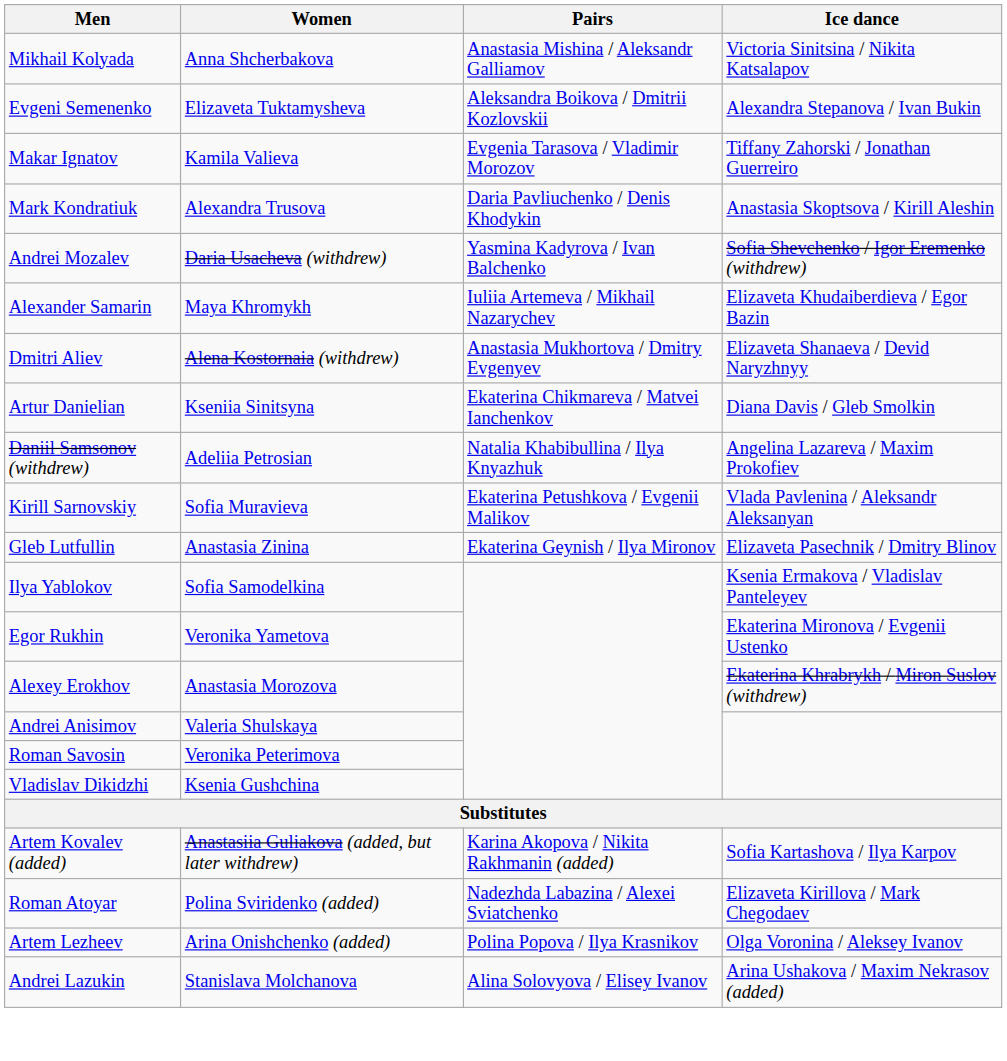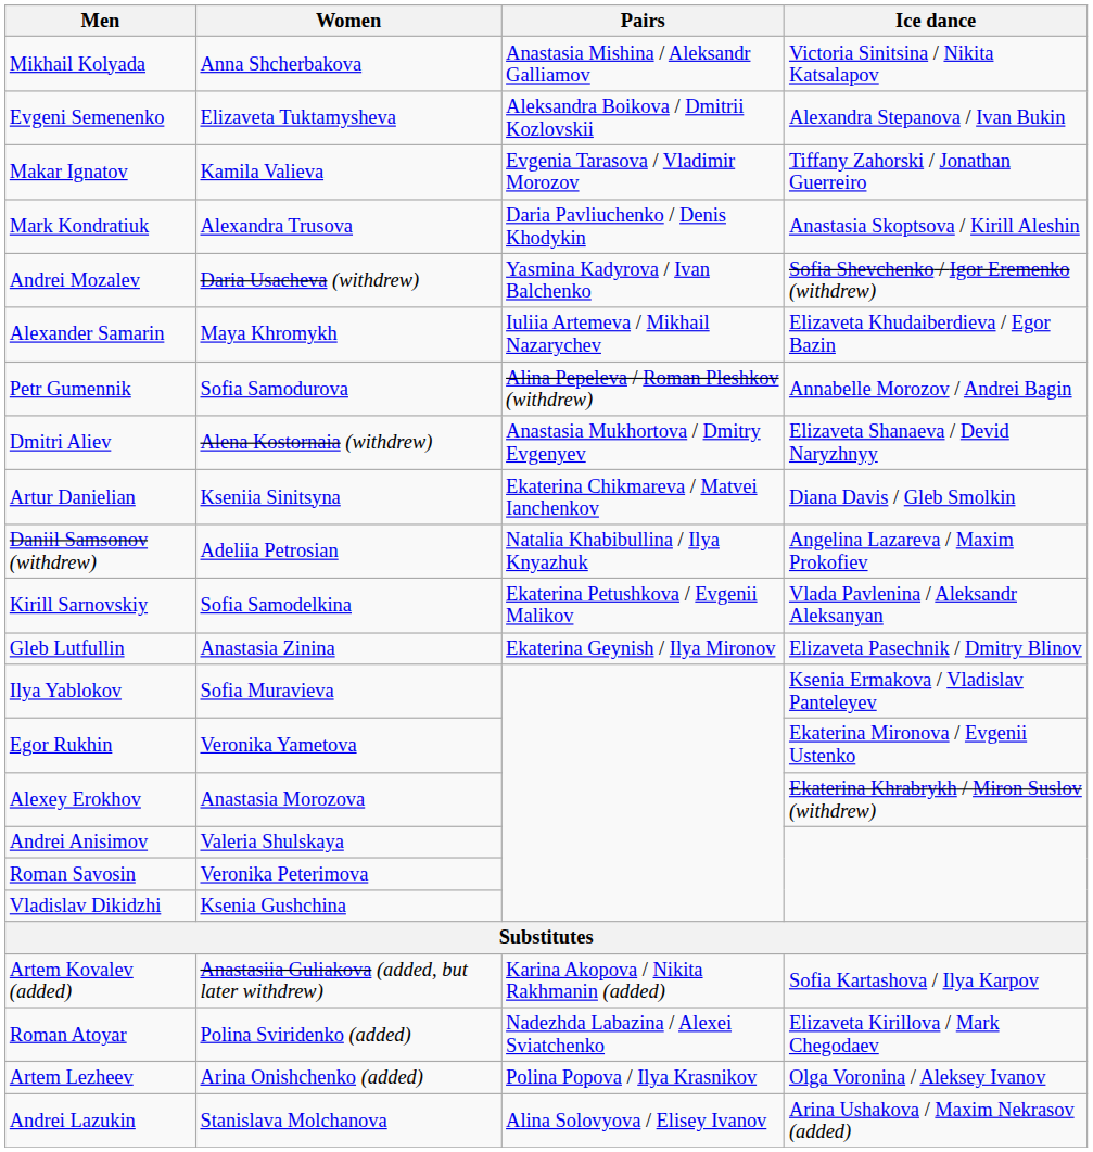 <table class="wikitable">
 <tr>
 <th>Men</th>
 <th>Women</th>
 <th>Pairs</th>
 <th>Ice dance</th>
 </tr>
 <tr>
 <td><a href='#'>Mikhail Kolyada</a></td>
 <td><a href='#'>Anna Shcherbakova</a></td>
 <td><a href='#'>Anastasia Mishina</a> / <a href='#'>Aleksandr Galliamov</a></td>
 <td><a href='#'>Victoria Sinitsina</a> / <a href='#'>Nikita Katsalapov</a></td>
 </tr>
 <tr>
 <td><a href='#'>Evgeni Semenenko</a></td>
 <td><a href='#'>Elizaveta Tuktamysheva</a></td>
 <td><a href='#'>Aleksandra Boikova</a> / <a href='#'>Dmitrii Kozlovskii</a></td>
 <td><a href='#'>Alexandra Stepanova</a> / <a href='#'>Ivan Bukin</a></td>
 </tr>
 <tr>
 <td><a href='#'>Makar Ignatov</a></td>
 <td><a href='#'>Kamila Valieva</a></td>
 <td><a href='#'>Evgenia Tarasova</a> / <a href='#'>Vladimir Morozov</a></td>
 <td><a href='#'>Tiffany Zahorski</a> / <a href='#'>Jonathan Guerreiro</a></td>
 </tr>
 <tr>
 <td><a href='#'>Mark Kondratiuk</a></td>
 <td><a href='#'>Alexandra Trusova</a></td>
 <td><a href='#'>Daria Pavliuchenko</a> / <a href='#'>Denis Khodykin</a></td>
 <td><a href='#'>Anastasia Skoptsova</a> / <a href='#'>Kirill Aleshin</a></td>
 </tr>
 <tr>
 <td><a href='#'>Andrei Mozalev</a></td>
 <td><s><a href='#'>Daria Usacheva</a></s> <em>(withdrew)</em></td>
 <td><a href='#'>Yasmina Kadyrova</a> / <a href='#'>Ivan Balchenko</a></td>
 <td><s><a href='#'>Sofia Shevchenko</a> / <a href='#'>Igor Eremenko</a></s> <em>(withdrew)</em></td>
 </tr>
 <tr>
 <td><a href='#'>Alexander Samarin</a></td>
 <td><a href='#'>Maya Khromykh</a></td>
 <td><a href='#'>Iuliia Artemeva</a> / <a href='#'>Mikhail Nazarychev</a></td>
 <td><a href='#'>Elizaveta Khudaiberdieva</a> / <a href='#'>Egor Bazin</a></td>
 </tr>
 <tr>
+<td><a href='#'>Petr Gumennik</a></td>
+<td><a href='#'>Sofia Samodurova</a></td>
+<td><s><a href='#'>Alina Pepeleva</a> / <a href='#'>Roman Pleshkov</a></s> <em>(withdrew)</em></td>
+<td><a href='#'>Annabelle Morozov</a> / <a href='#'>Andrei Bagin</a></td>
+</tr>
+<tr>
 <td><a href='#'>Dmitri Aliev</a></td>
 <td><s><a href='#'>Alena Kostornaia</a></s> <em>(withdrew)</em></td>
 <td><a href='#'>Anastasia Mukhortova</a> / <a href='#'>Dmitry Evgenyev</a></td>
 <td><a href='#'>Elizaveta Shanaeva</a> / <a href='#'>Devid Naryzhnyy</a></td>
 </tr>
 <tr>
 <td><a href='#'>Artur Danielian</a></td>
 <td><a href='#'>Kseniia Sinitsyna</a></td>
 <td><a href='#'>Ekaterina Chikmareva</a> / <a href='#'>Matvei Ianchenkov</a></td>
 <td><a href='#'>Diana Davis</a> / <a href='#'>Gleb Smolkin</a></td>
 </tr>
 <tr>
 <td><s><a href='#'>Daniil Samsonov</a></s> <em>(withdrew)</em></td>
 <td><a href='#'>Adeliia Petrosian</a></td>
 <td><a href='#'>Natalia Khabibullina</a> / <a href='#'>Ilya Knyazhuk</a></td>
 <td><a href='#'>Angelina Lazareva</a> / <a href='#'>Maxim Prokofiev</a></td>
 </tr>
 <tr>
 <td><a href='#'>Kirill Sarnovskiy</a></td>
-<td><a href='#'>Sofia Muravieva</a></td>
+<td><a href='#'>Sofia Samodelkina</a></td>
 <td><a href='#'>Ekaterina Petushkova</a> / <a href='#'>Evgenii Malikov</a></td>
 <td><a href='#'>Vlada Pavlenina</a> / <a href='#'>Aleksandr Aleksanyan</a></td>
 </tr>
 <tr>
 <td><a href='#'>Gleb Lutfullin</a></td>
 <td><a href='#'>Anastasia Zinina</a></td>
 <td><a href='#'>Ekaterina Geynish</a> / <a href='#'>Ilya Mironov</a></td>
 <td><a href='#'>Elizaveta Pasechnik</a> / <a href='#'>Dmitry Blinov</a></td>
 </tr>
 <tr>
 <td><a href='#'>Ilya Yablokov</a></td>
-<td><a href='#'>Sofia Samodelkina</a></td>
+<td><a href='#'>Sofia Muravieva</a></td>
 <td rowspan=6></td>
 <td><a href='#'>Ksenia Ermakova</a> / <a href='#'>Vladislav Panteleyev</a></td>
 </tr>
 <tr>
 <td><a href='#'>Egor Rukhin</a></td>
 <td><a href='#'>Veronika Yametova</a></td>
 <td><a href='#'>Ekaterina Mironova</a> / <a href='#'>Evgenii Ustenko</a></td>
 </tr>
 <tr>
 <td><a href='#'>Alexey Erokhov</a></td>
 <td><a href='#'>Anastasia Morozova</a></td>
 <td><s><a href='#'>Ekaterina Khrabrykh</a> / <a href='#'>Miron Suslov</a></s> <em>(withdrew)</em></td>
 </tr>
 <tr>
 <td><a href='#'>Andrei Anisimov</a></td>
 <td><a href='#'>Valeria Shulskaya</a></td>
 <td rowspan=3></td>
 </tr>
 <tr>
 <td><a href='#'>Roman Savosin</a></td>
 <td><a href='#'>Veronika Peterimova</a></td>
 </tr>
 <tr>
 <td><a href='#'>Vladislav Dikidzhi</a></td>
 <td><a href='#'>Ksenia Gushchina</a></td>
 </tr>
 <tr>
 <th colspan=4>Substitutes</th>
 </tr>
 <tr>
 <td><a href='#'>Artem Kovalev</a> <em>(added)</em></td>
 <td><s><a href='#'>Anastasiia Guliakova</a></s> <em>(added, but later withdrew)</em></td>
 <td><a href='#'>Karina Akopova</a> / <a href='#'>Nikita Rakhmanin</a> <em>(added)</em></td>
 <td><a href='#'>Sofia Kartashova</a> / <a href='#'>Ilya Karpov</a></td>
 </tr>
 <tr>
 <td><a href='#'>Roman Atoyar</a></td>
 <td><a href='#'>Polina Sviridenko</a> <em>(added)</em></td>
 <td><a href='#'>Nadezhda Labazina</a> / <a href='#'>Alexei Sviatchenko</a></td>
 <td><a href='#'>Elizaveta Kirillova</a> / <a href='#'>Mark Chegodaev</a></td>
 </tr>
 <tr>
 <td><a href='#'>Artem Lezheev</a></td>
 <td><a href='#'>Arina Onishchenko</a> <em>(added)</em></td>
 <td><a href='#'>Polina Popova</a> / <a href='#'>Ilya Krasnikov</a></td>
 <td><a href='#'>Olga Voronina</a> / <a href='#'>Aleksey Ivanov</a></td>
 </tr>
 <tr>
 <td><a href='#'>Andrei Lazukin</a></td>
 <td><a href='#'>Stanislava Molchanova</a></td>
 <td><a href='#'>Alina Solovyova</a> / <a href='#'>Elisey Ivanov</a></td>
 <td><a href='#'>Arina Ushakova</a> / <a href='#'>Maxim Nekrasov</a> <em>(added)</em></td>
 </tr>
 </table>
